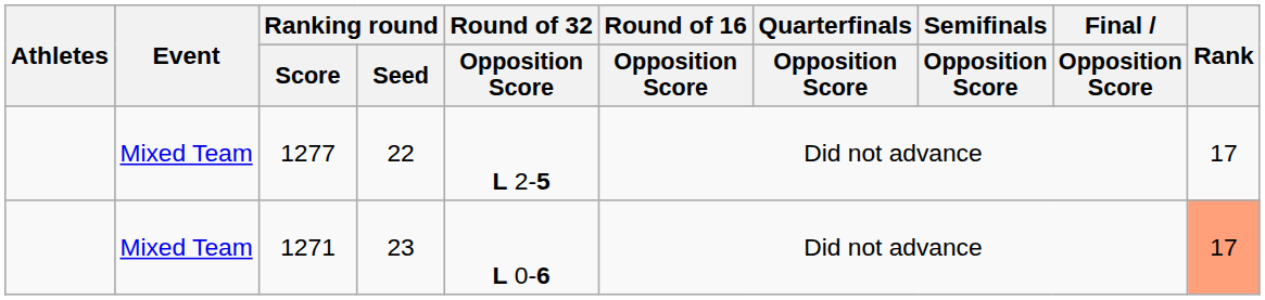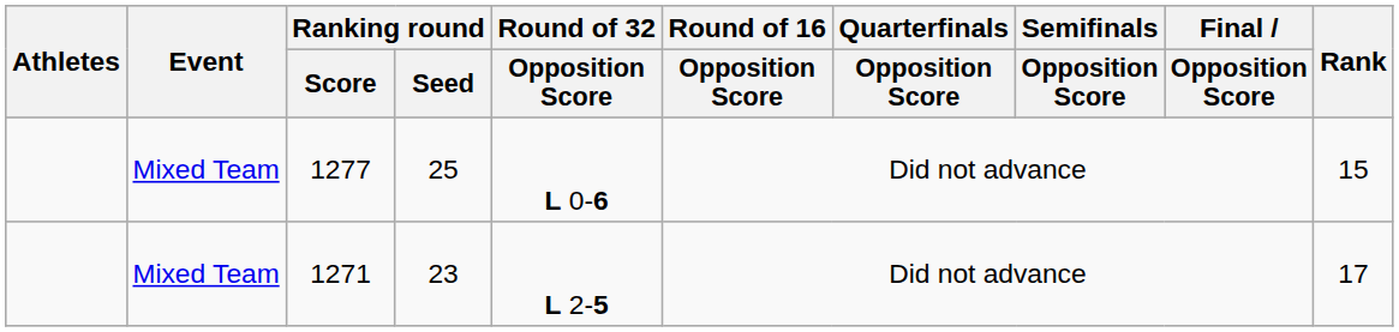 <table class="wikitable" style="font-size:90%;">
 <tr>
 <th rowspan="2">Athletes</th>
 <th rowspan="2">Event</th>
 <th colspan="2">Ranking round</th>
 <th>Round of 32</th>
 <th>Round of 16</th>
 <th>Quarterfinals</th>
 <th>Semifinals</th>
 <th>Final / </th>
 <th rowspan=2>Rank</th>
 </tr>
 <tr style="font-size:95%">
 <th>Score</th>
 <th>Seed</th>
 <th>Opposition<br>Score</th>
 <th>Opposition<br>Score</th>
 <th>Opposition<br>Score</th>
 <th>Opposition<br>Score</th>
 <th>Opposition<br>Score</th>
 </tr>
 <tr align=center>
 <td align=left><br></td>
 <td><a href='#'>Mixed Team</a></td>
 <td>1277</td>
-<td>22</td>
-<td><br><br><strong>L</strong> 2-<strong>5</strong></td>
+<td>25</td>
+<td><br><br><strong>L</strong> 0-<strong>6</strong></td>
 <td colspan=4>Did not advance</td>
-<td>17</td>
+<td>15</td>
 </tr>
 <tr align=center>
 <td align=left><br></td>
 <td><a href='#'>Mixed Team</a></td>
 <td>1271</td>
 <td>23</td>
-<td><br><br><strong>L</strong> 0-<strong>6</strong></td>
+<td><br><br><strong>L</strong> 2-<strong>5</strong></td>
 <td colspan=4>Did not advance</td>
-<td style="background: lightsalmon;">17</td>
+<td>17</td>
 </tr>
 </table>
